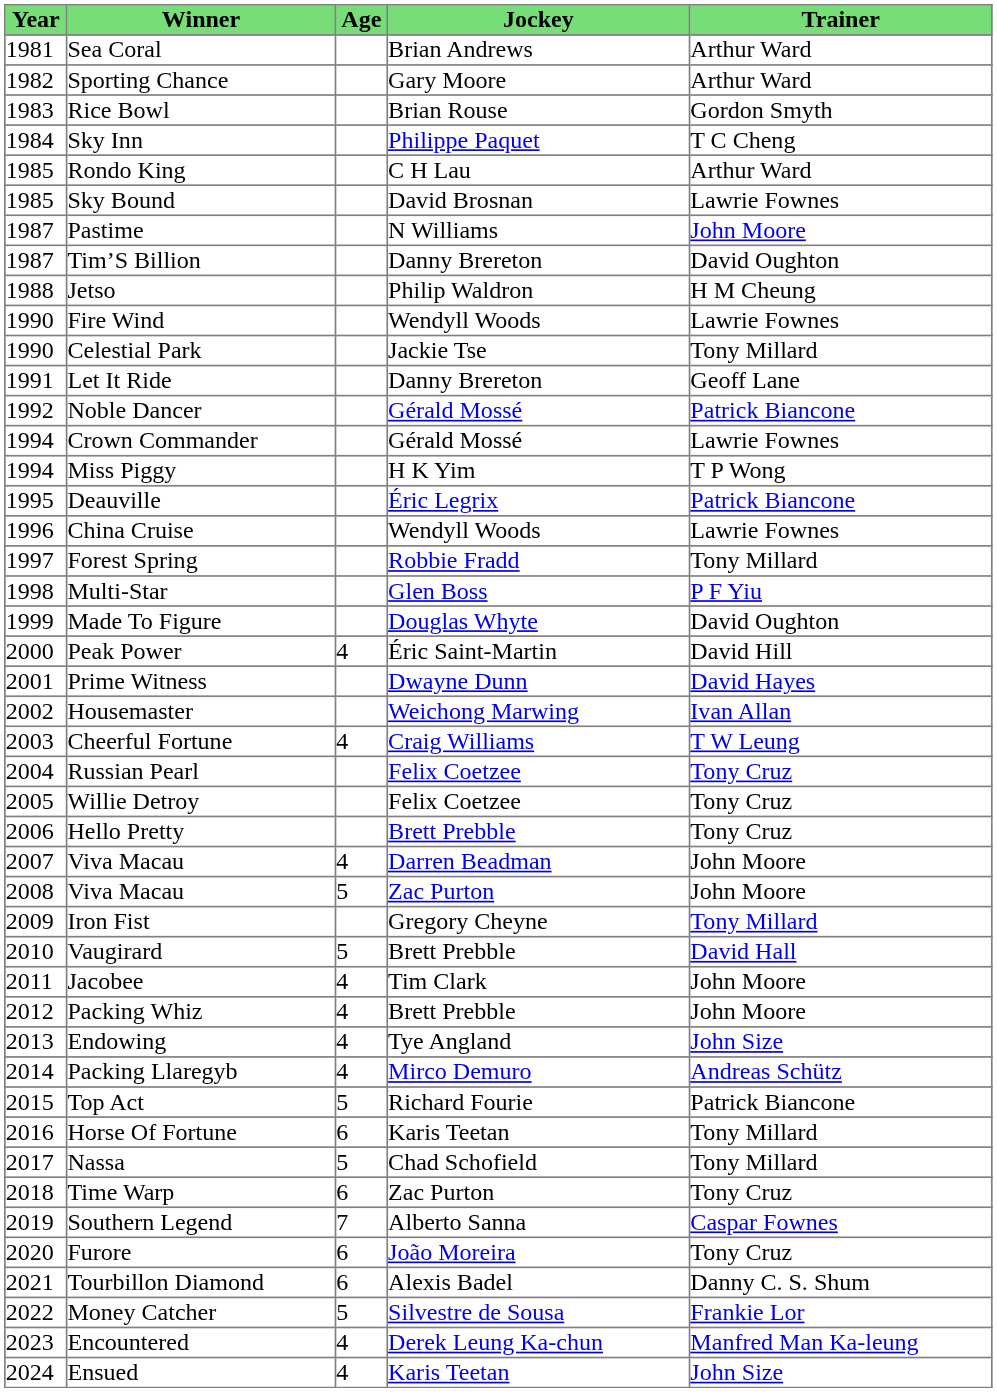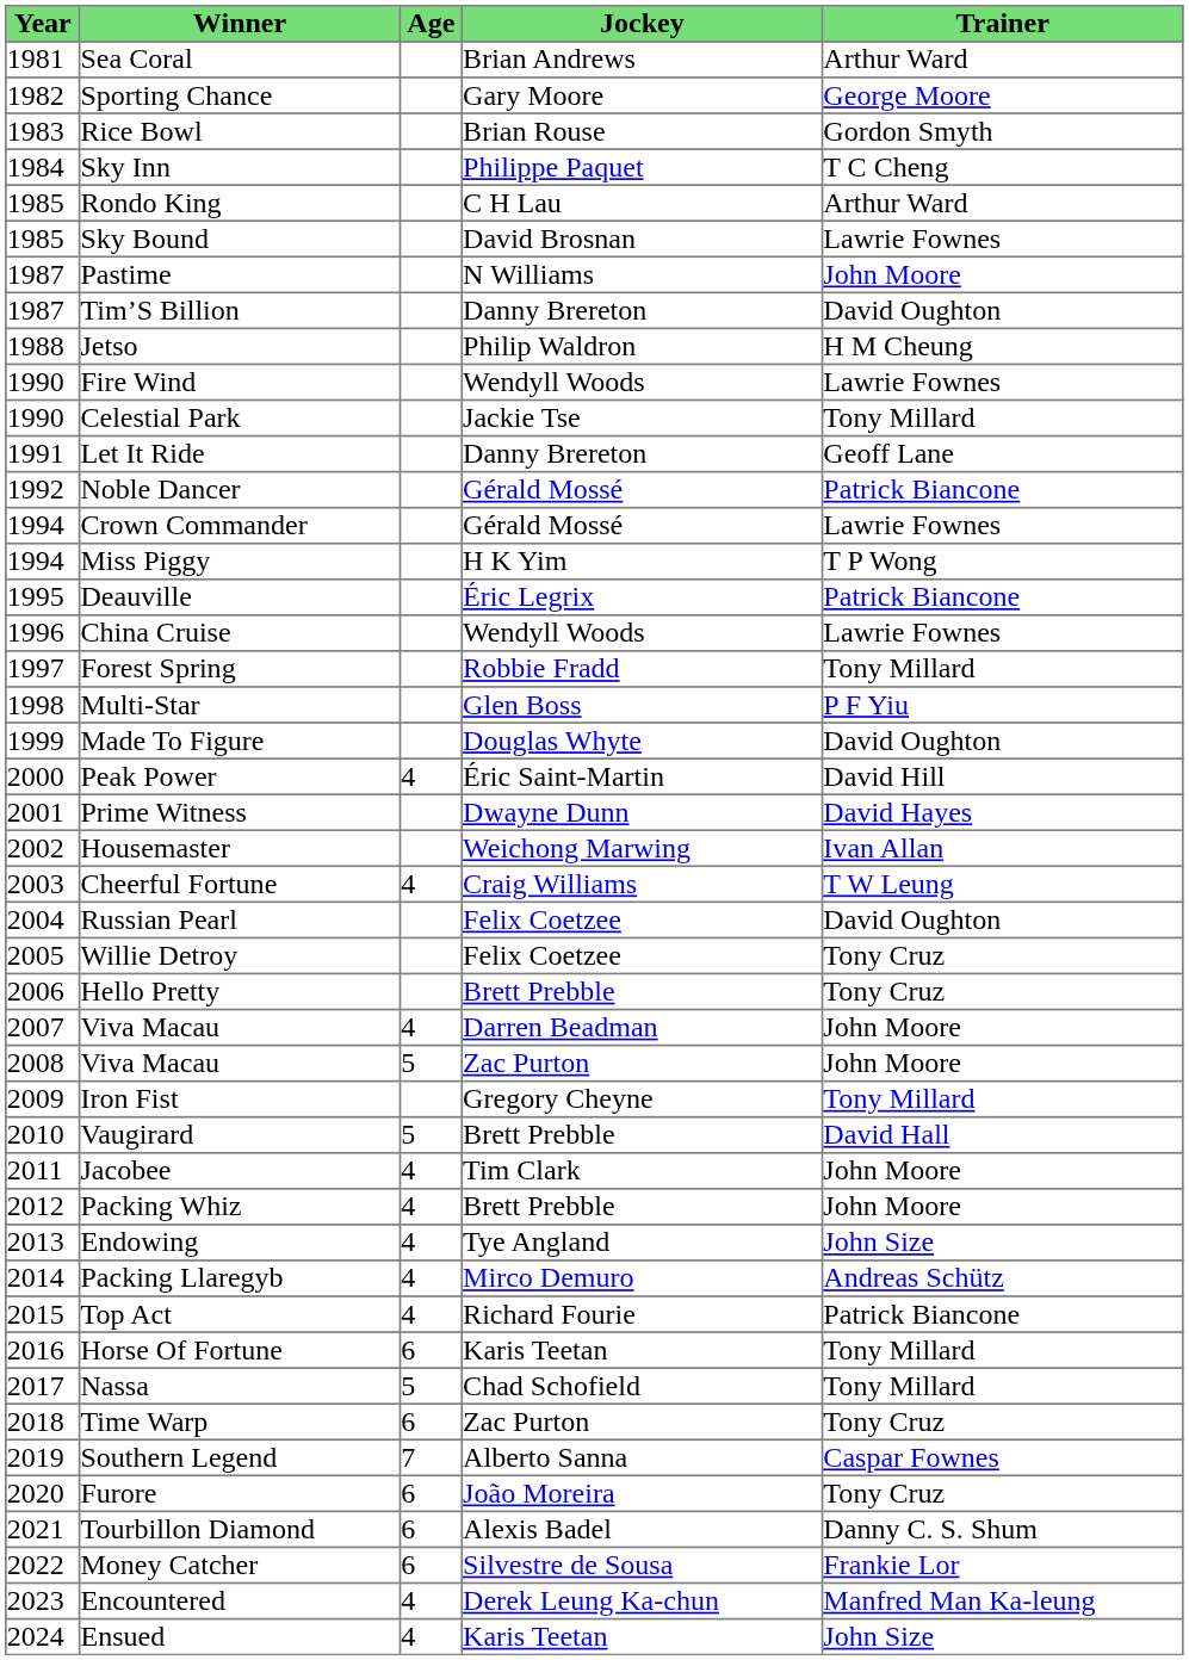 <table class = "sortable" | border="1" cellpadding="0" style="border-collapse: collapse; font-size:90%">
 <tr bgcolor="#77dd77" align="center">
 <td style="width:36px"><strong>Year</strong></td>
 <td style="width:160px"><strong>Winner</strong></td>
 <td style="width:30px"><strong>Age</strong></td>
 <td style="width:180px"><strong>Jockey</strong></td>
 <td style="width:180px"><strong>Trainer</strong></td>
 </tr>
 <tr>
 <td>1981</td>
 <td>Sea Coral</td>
 <td></td>
 <td>Brian Andrews</td>
 <td>Arthur Ward</td>
 </tr>
 <tr>
 <td>1982</td>
 <td>Sporting Chance</td>
 <td></td>
 <td>Gary Moore</td>
-<td>Arthur Ward</td>
+<td><a href='#'>George Moore</a></td>
 </tr>
 <tr>
 <td>1983</td>
 <td>Rice Bowl</td>
 <td></td>
 <td>Brian Rouse</td>
 <td>Gordon Smyth</td>
 </tr>
 <tr>
 <td>1984</td>
 <td>Sky Inn</td>
 <td></td>
 <td><a href='#'>Philippe Paquet</a></td>
 <td>T C Cheng</td>
 </tr>
 <tr>
 <td>1985</td>
 <td>Rondo King</td>
 <td></td>
 <td>C H Lau</td>
 <td>Arthur Ward</td>
 </tr>
 <tr>
 <td>1985</td>
 <td>Sky Bound</td>
 <td></td>
 <td>David Brosnan</td>
 <td>Lawrie Fownes</td>
 </tr>
 <tr>
 <td>1987</td>
 <td>Pastime</td>
 <td></td>
 <td>N Williams</td>
 <td><a href='#'>John Moore</a></td>
 </tr>
 <tr>
 <td>1987</td>
 <td>Tim’S Billion</td>
 <td></td>
 <td>Danny Brereton</td>
 <td>David Oughton</td>
 </tr>
 <tr>
 <td>1988</td>
 <td>Jetso</td>
 <td></td>
 <td>Philip Waldron</td>
 <td>H M Cheung</td>
 </tr>
 <tr>
 <td>1990</td>
 <td>Fire Wind</td>
 <td></td>
 <td>Wendyll Woods</td>
 <td>Lawrie Fownes</td>
 </tr>
 <tr>
 <td>1990</td>
 <td>Celestial Park</td>
 <td></td>
 <td>Jackie Tse</td>
 <td>Tony Millard</td>
 </tr>
 <tr>
 <td>1991</td>
 <td>Let It Ride</td>
 <td></td>
 <td>Danny Brereton</td>
 <td>Geoff Lane</td>
 </tr>
 <tr>
 <td>1992</td>
 <td>Noble Dancer</td>
 <td></td>
 <td><a href='#'>Gérald Mossé</a></td>
 <td><a href='#'>Patrick Biancone</a></td>
 </tr>
 <tr>
 <td>1994</td>
 <td>Crown Commander</td>
 <td></td>
 <td>Gérald Mossé</td>
 <td>Lawrie Fownes</td>
 </tr>
 <tr>
 <td>1994</td>
 <td>Miss Piggy</td>
 <td></td>
 <td>H K Yim</td>
 <td>T P Wong</td>
 </tr>
 <tr>
 <td>1995</td>
 <td>Deauville</td>
 <td></td>
 <td><a href='#'>Éric Legrix</a></td>
 <td><a href='#'>Patrick Biancone</a></td>
 </tr>
 <tr>
 <td>1996</td>
 <td>China Cruise</td>
 <td></td>
 <td>Wendyll Woods</td>
 <td>Lawrie Fownes</td>
 </tr>
 <tr>
 <td>1997</td>
 <td>Forest Spring</td>
 <td></td>
 <td><a href='#'>Robbie Fradd</a></td>
 <td>Tony Millard</td>
 </tr>
 <tr>
 <td>1998</td>
 <td>Multi-Star</td>
 <td></td>
 <td><a href='#'>Glen Boss</a></td>
 <td><a href='#'>P F Yiu</a></td>
 </tr>
 <tr>
 <td>1999</td>
 <td>Made To Figure</td>
 <td></td>
 <td><a href='#'>Douglas Whyte</a></td>
 <td>David Oughton</td>
 </tr>
 <tr>
 <td>2000</td>
 <td>Peak Power</td>
 <td>4</td>
 <td>Éric Saint-Martin</td>
 <td>David Hill</td>
 </tr>
 <tr>
 <td>2001</td>
 <td>Prime Witness</td>
 <td></td>
 <td><a href='#'>Dwayne Dunn</a></td>
 <td><a href='#'>David Hayes</a></td>
 </tr>
 <tr>
 <td>2002</td>
 <td>Housemaster</td>
 <td></td>
 <td><a href='#'>Weichong Marwing</a></td>
 <td><a href='#'>Ivan Allan</a></td>
 </tr>
 <tr>
 <td>2003</td>
 <td>Cheerful Fortune</td>
 <td>4</td>
 <td><a href='#'>Craig Williams</a></td>
 <td><a href='#'>T W Leung</a></td>
 </tr>
 <tr>
 <td>2004</td>
 <td>Russian Pearl</td>
 <td></td>
 <td><a href='#'>Felix Coetzee</a></td>
-<td><a href='#'>Tony Cruz</a></td>
+<td>David Oughton</td>
 </tr>
 <tr>
 <td>2005</td>
 <td>Willie Detroy</td>
 <td></td>
 <td>Felix Coetzee</td>
 <td>Tony Cruz</td>
 </tr>
 <tr>
 <td>2006</td>
 <td>Hello Pretty</td>
 <td></td>
 <td><a href='#'>Brett Prebble</a></td>
 <td>Tony Cruz</td>
 </tr>
 <tr>
 <td>2007</td>
 <td>Viva Macau</td>
 <td>4</td>
 <td><a href='#'>Darren Beadman</a></td>
 <td>John Moore</td>
 </tr>
 <tr>
 <td>2008</td>
 <td>Viva Macau</td>
 <td>5</td>
 <td><a href='#'>Zac Purton</a></td>
 <td>John Moore</td>
 </tr>
 <tr>
 <td>2009</td>
 <td>Iron Fist</td>
 <td></td>
 <td>Gregory Cheyne</td>
 <td><a href='#'>Tony Millard</a></td>
 </tr>
 <tr>
 <td>2010</td>
 <td>Vaugirard</td>
 <td>5</td>
 <td>Brett Prebble</td>
 <td><a href='#'>David Hall</a></td>
 </tr>
 <tr>
 <td>2011</td>
 <td>Jacobee</td>
 <td>4</td>
 <td>Tim Clark</td>
 <td>John Moore</td>
 </tr>
 <tr>
 <td>2012</td>
 <td>Packing Whiz</td>
 <td>4</td>
 <td>Brett Prebble</td>
 <td>John Moore</td>
 </tr>
 <tr>
 <td>2013</td>
 <td>Endowing</td>
 <td>4</td>
 <td>Tye Angland</td>
 <td><a href='#'>John Size</a></td>
 </tr>
 <tr>
 <td>2014</td>
 <td>Packing Llaregyb</td>
 <td>4</td>
 <td><a href='#'>Mirco Demuro</a></td>
 <td><a href='#'>Andreas Schütz</a></td>
 </tr>
 <tr>
 <td>2015</td>
 <td>Top Act</td>
-<td>5</td>
+<td>4</td>
 <td>Richard Fourie</td>
 <td>Patrick Biancone</td>
 </tr>
 <tr>
 <td>2016</td>
 <td>Horse Of Fortune</td>
 <td>6</td>
 <td>Karis Teetan</td>
 <td>Tony Millard</td>
 </tr>
 <tr>
 <td>2017</td>
 <td>Nassa</td>
 <td>5</td>
 <td>Chad Schofield</td>
 <td>Tony Millard</td>
 </tr>
 <tr>
 <td>2018</td>
 <td>Time Warp</td>
 <td>6</td>
 <td>Zac Purton</td>
 <td>Tony Cruz</td>
 </tr>
 <tr>
 <td>2019</td>
 <td>Southern Legend</td>
 <td>7</td>
 <td>Alberto Sanna</td>
 <td><a href='#'>Caspar Fownes</a></td>
 </tr>
 <tr>
 <td>2020</td>
 <td>Furore</td>
 <td>6</td>
 <td><a href='#'>João Moreira</a></td>
 <td>Tony Cruz</td>
 </tr>
 <tr>
 <td>2021</td>
 <td>Tourbillon Diamond</td>
 <td>6</td>
 <td>Alexis Badel</td>
 <td>Danny C. S. Shum</td>
 </tr>
 <tr>
 <td>2022</td>
 <td>Money Catcher</td>
-<td>5</td>
+<td>6</td>
 <td><a href='#'>Silvestre de Sousa</a></td>
 <td><a href='#'>Frankie Lor</a></td>
 </tr>
 <tr>
 <td>2023</td>
 <td>Encountered</td>
 <td>4</td>
 <td><a href='#'>Derek Leung Ka-chun</a></td>
 <td><a href='#'>Manfred Man Ka-leung</a></td>
 </tr>
 <tr>
 <td>2024</td>
 <td>Ensued</td>
 <td>4</td>
 <td><a href='#'>Karis Teetan</a></td>
 <td><a href='#'>John Size</a></td>
 </tr>
 </table>
